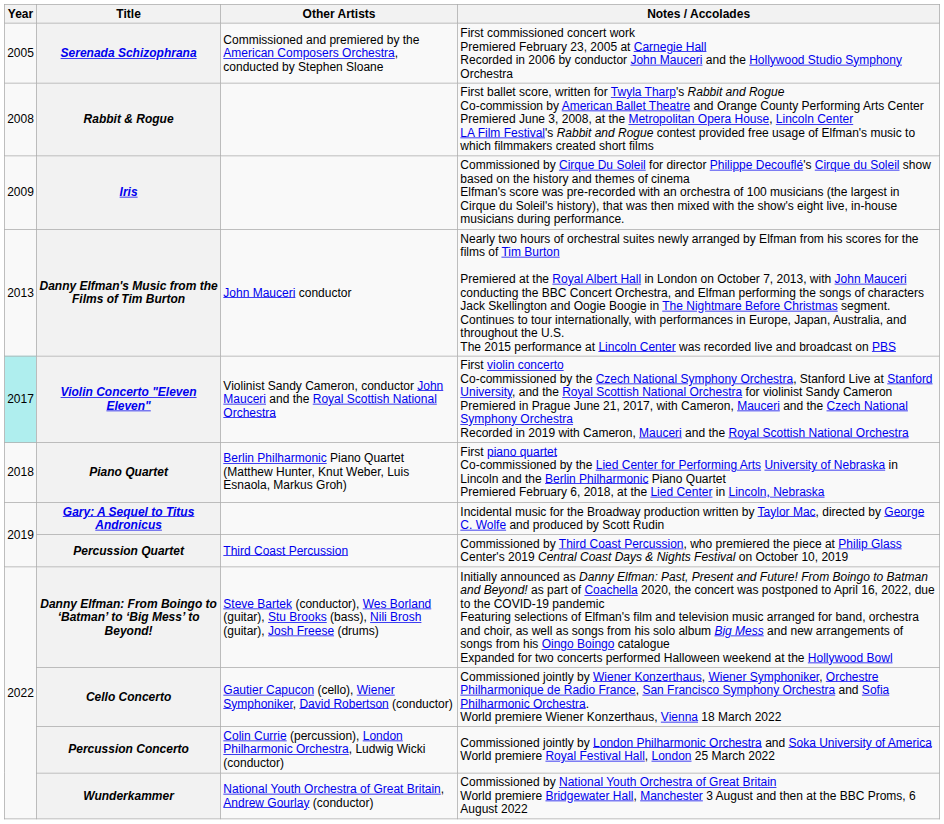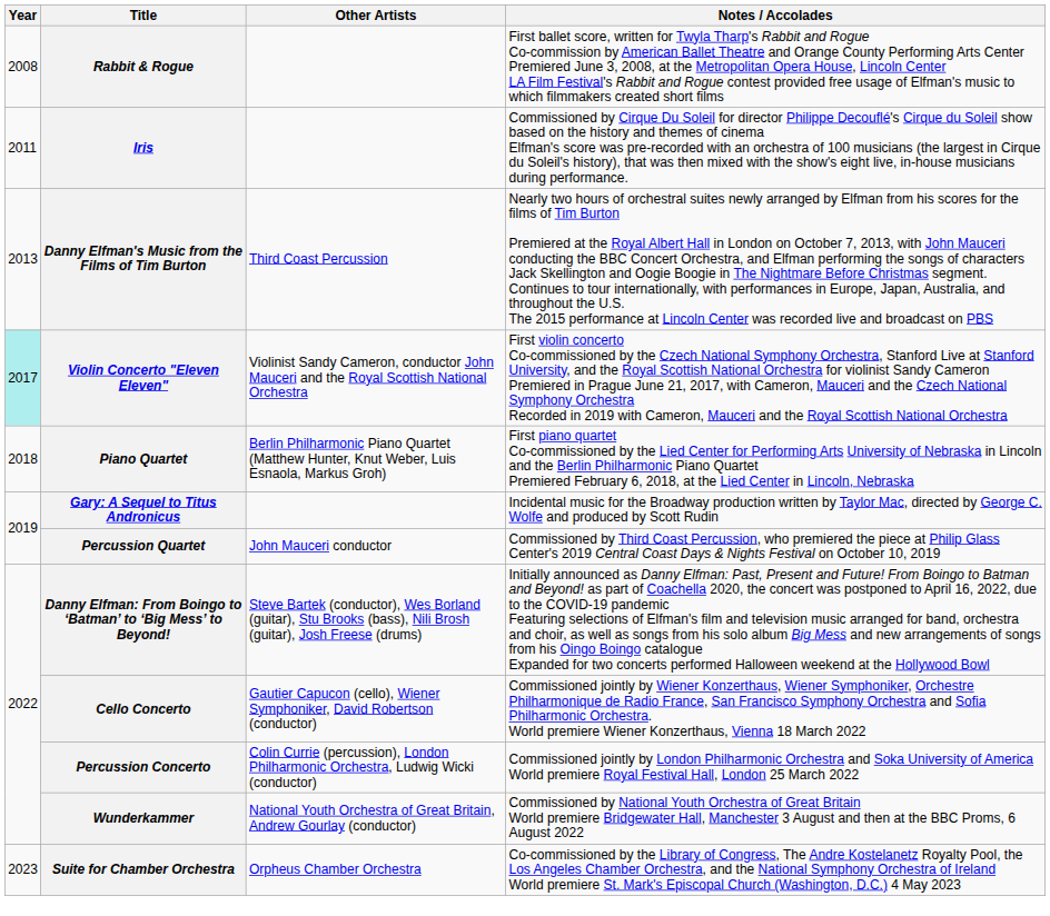 <table class="wikitable sortable">
 <tr>
 <th>Year</th>
 <th>Title</th>
 <th>Other Artists</th>
 <th>Notes / Accolades</th>
 </tr>
 <tr>
-<td>2005</td>
-<th><em><a href='#'>Serenada Schizophrana</a></em></th>
-<td>Commissioned and premiered by the <a href='#'>American Composers Orchestra</a>, conducted by Stephen Sloane</td>
-<td>First commissioned concert work<br>Premiered February 23, 2005 at <a href='#'>Carnegie Hall</a><br>Recorded in 2006 by conductor <a href='#'>John Mauceri</a> and the <a href='#'>Hollywood Studio Symphony</a> Orchestra</td>
-</tr>
-<tr>
 <td>2008</td>
 <th><em>Rabbit & Rogue</em></th>
 <td></td>
 <td>First ballet score, written for <a href='#'>Twyla Tharp</a>'s <em>Rabbit and Rogue</em><br>Co-commission by <a href='#'>American Ballet Theatre</a> and Orange County Performing Arts Center<br>Premiered June 3, 2008, at the <a href='#'>Metropolitan Opera House</a>, <a href='#'>Lincoln Center</a><br><a href='#'>LA Film Festival</a>'s <em>Rabbit and Rogue</em> contest provided free usage of Elfman's music to which filmmakers created short films</td>
 </tr>
 <tr>
-<td>2009</td>
+<td>2011</td>
 <th><em><a href='#'>Iris</a></em></th>
 <td></td>
 <td>Commissioned by <a href='#'>Cirque Du Soleil</a> for director <a href='#'>Philippe Decouflé</a>'s <a href='#'>Cirque du Soleil</a> show based on the history and themes of cinema<br>Elfman's score was pre-recorded with an orchestra of 100 musicians (the largest in Cirque du Soleil's history), that was then mixed with the show's eight live, in-house musicians during performance.</td>
 </tr>
 <tr>
 <td>2013</td>
 <th><em>Danny Elfman's Music from the Films of Tim Burton</em></th>
-<td><a href='#'>John Mauceri</a> conductor</td>
+<td><a href='#'>Third Coast Percussion</a></td>
 <td>Nearly two hours of orchestral suites newly arranged by Elfman from his scores for the films of <a href='#'>Tim Burton</a><br><br>Premiered at the <a href='#'>Royal Albert Hall</a> in London on October 7, 2013, with <a href='#'>John Mauceri</a> conducting the BBC Concert Orchestra, and Elfman performing the songs of characters Jack Skellington and Oogie Boogie in <a href='#'>The Nightmare Before Christmas</a> segment.<br>Continues to tour internationally, with performances in Europe, Japan, Australia, and throughout the U.S.<br>The 2015 performance at <a href='#'>Lincoln Center</a> was recorded live and broadcast on <a href='#'>PBS</a></td>
 </tr>
 <tr>
 <td style="background: paleturquoise;">2017</td>
 <th><em><a href='#'>Violin Concerto "Eleven Eleven"</a></em></th>
 <td>Violinist Sandy Cameron, conductor <a href='#'>John Mauceri</a> and the <a href='#'>Royal Scottish National Orchestra</a></td>
 <td>First <a href='#'>violin concerto</a><br>Co-commissioned by the <a href='#'>Czech National Symphony Orchestra</a>, Stanford Live at <a href='#'>Stanford University</a>, and the <a href='#'>Royal Scottish National Orchestra</a> for violinist Sandy Cameron<br>Premiered in Prague June 21, 2017, with Cameron, <a href='#'>Mauceri</a> and the <a href='#'>Czech National Symphony Orchestra</a><br>Recorded in 2019 with Cameron, <a href='#'>Mauceri</a> and the <a href='#'>Royal Scottish National Orchestra</a></td>
 </tr>
 <tr>
 <td>2018</td>
 <th><em>Piano Quartet</em></th>
 <td><a href='#'>Berlin Philharmonic</a> Piano Quartet (Matthew Hunter, Knut Weber, Luis Esnaola, Markus Groh)</td>
 <td>First <a href='#'>piano quartet</a><br>Co-commissioned by the <a href='#'>Lied Center for Performing Arts</a> <a href='#'>University of Nebraska</a> in Lincoln and the <a href='#'>Berlin Philharmonic</a> Piano Quartet<br>Premiered February 6, 2018, at the <a href='#'>Lied Center</a> in <a href='#'>Lincoln, Nebraska</a></td>
 </tr>
 <tr>
 <td rowspan="2">2019</td>
 <th><em><a href='#'>Gary: A Sequel to Titus Andronicus</a></em></th>
 <td></td>
 <td>Incidental music for the Broadway production written by <a href='#'>Taylor Mac</a>, directed by <a href='#'>George C. Wolfe</a> and produced by Scott Rudin</td>
 </tr>
 <tr>
 <th><em>Percussion Quartet</em></th>
-<td><a href='#'>Third Coast Percussion</a></td>
+<td><a href='#'>John Mauceri</a> conductor</td>
 <td>Commissioned by <a href='#'>Third Coast Percussion</a>, who premiered the piece at <a href='#'>Philip Glass</a> Center's 2019 <em>Central Coast Days & Nights Festival</em> on October 10, 2019</td>
 </tr>
 <tr>
 <td rowspan="4">2022</td>
 <th><em>Danny Elfman: From Boingo to ‘Batman’ to ‘Big Mess’ to Beyond!</em></th>
 <td><a href='#'>Steve Bartek</a> (conductor), <a href='#'>Wes Borland</a> (guitar), <a href='#'>Stu Brooks</a> (bass), <a href='#'>Nili Brosh</a> (guitar), <a href='#'>Josh Freese</a> (drums)</td>
 <td>Initially announced as <em>Danny Elfman: Past, Present and Future! From Boingo to Batman and Beyond!</em> as part of <a href='#'>Coachella</a> 2020, the concert was postponed to April 16, 2022, due to the COVID-19 pandemic<br>Featuring selections of Elfman's film and television music arranged for band, orchestra and choir, as well as songs from his solo album <em><a href='#'>Big Mess</a></em> and new arrangements of songs from his <a href='#'>Oingo Boingo</a> catalogue<br>Expanded for two concerts performed Halloween weekend at the <a href='#'>Hollywood Bowl</a></td>
 </tr>
 <tr>
 <th><em>Cello Concerto</em></th>
 <td><a href='#'>Gautier Capucon</a> (cello), <a href='#'>Wiener Symphoniker</a>, <a href='#'>David Robertson</a> (conductor)</td>
 <td>Commissioned jointly by <a href='#'>Wiener Konzerthaus</a>, <a href='#'>Wiener Symphoniker</a>, <a href='#'>Orchestre Philharmonique de Radio France</a>, <a href='#'>San Francisco Symphony Orchestra</a> and <a href='#'>Sofia Philharmonic Orchestra</a>. <br>World premiere Wiener Konzerthaus, <a href='#'>Vienna</a> 18 March 2022</td>
 </tr>
 <tr>
 <th><em>Percussion Concerto</em></th>
 <td><a href='#'>Colin Currie</a> (percussion), <a href='#'>London Philharmonic Orchestra</a>, Ludwig Wicki (conductor)</td>
 <td>Commissioned jointly by <a href='#'>London Philharmonic Orchestra</a> and <a href='#'>Soka University of America</a><br>World premiere <a href='#'>Royal Festival Hall</a>, <a href='#'>London</a> 25 March 2022</td>
 </tr>
 <tr>
 <th><em>Wunderkammer</em></th>
 <td><a href='#'>National Youth Orchestra of Great Britain</a>, <a href='#'>Andrew Gourlay</a> (conductor)</td>
 <td>Commissioned by <a href='#'>National Youth Orchestra of Great Britain</a><br>World premiere <a href='#'>Bridgewater Hall</a>, <a href='#'>Manchester</a> 3 August and then at the BBC Proms, 6 August 2022</td>
 </tr>
+<tr>
+<td rowspan="1">2023</td>
+<th><em>Suite for Chamber Orchestra</em></th>
+<td><a href='#'>Orpheus Chamber Orchestra</a></td>
+<td>Co-commissioned by the <a href='#'>Library of Congress</a>, The <a href='#'>Andre Kostelanetz</a> Royalty Pool, the <a href='#'>Los Angeles Chamber Orchestra</a>, and the <a href='#'>National Symphony Orchestra of Ireland</a><br>World premiere <a href='#'>St. Mark's Episcopal Church (Washington, D.C.)</a> 4 May 2023</td>
+</tr>
 </table>
